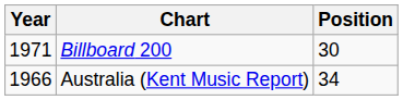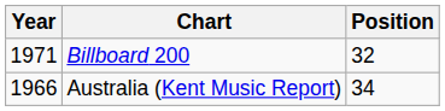 <table class="wikitable">
 <tr>
 <th>Year</th>
 <th>Chart</th>
 <th>Position</th>
 </tr>
 <tr>
 <td>1971</td>
 <td><a href='#'><em>Billboard</em> 200</a></td>
-<td>30</td>
+<td>32</td>
 </tr>
 <tr>
 <td>1966</td>
 <td>Australia (<a href='#'>Kent Music Report</a>)</td>
 <td>34</td>
 </tr>
 </table>
